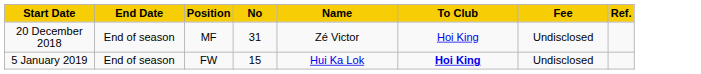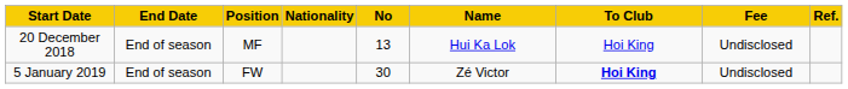 <table class="wikitable" style="text-align:center; font-size:90%">
 <tr>
 <th style="background:#f7cd06; color:#000000; width:110px;">Start Date</th>
 <th style="background:#f7cd06; color:#000000; width:110px;">End Date</th>
 <th style="background:#f7cd06; color:#000000; width:50px;">Position</th>
+<th style="background:#f7cd06; color:#000000; width:50px;">Nationality</th>
 <th style="background:#f7cd06; color:#000000; width:50px;">No</th>
 <th style="background:#f7cd06; color:#000000; width:150px;">Name</th>
 <th style="background:#f7cd06; color:#000000; width:150px;">To Club</th>
 <th style="background:#f7cd06; color:#000000; width:110px;">Fee</th>
 <th style="background:#f7cd06; color:#000000; width:25px;">Ref.</th>
 </tr>
 <tr>
 <td>20 December 2018</td>
 <td>End of season</td>
 <td>MF</td>
-<td>31</td>
-<td>Zé Victor</td>
+<td></td>
+<td>13</td>
+<td><a href='#'>Hui Ka Lok</a></td>
 <td><a href='#'>Hoi King</a></td>
 <td>Undisclosed</td>
 <td></td>
 </tr>
 <tr>
 <td>5 January 2019</td>
 <td>End of season</td>
 <td>FW</td>
-<td>15</td>
-<td><a href='#'>Hui Ka Lok</a></td>
+<td></td>
+<td>30</td>
+<td>Zé Victor</td>
 <td><strong><a href='#'>Hoi King</a></strong></td>
 <td>Undisclosed</td>
 <td></td>
 </tr>
 </table>
